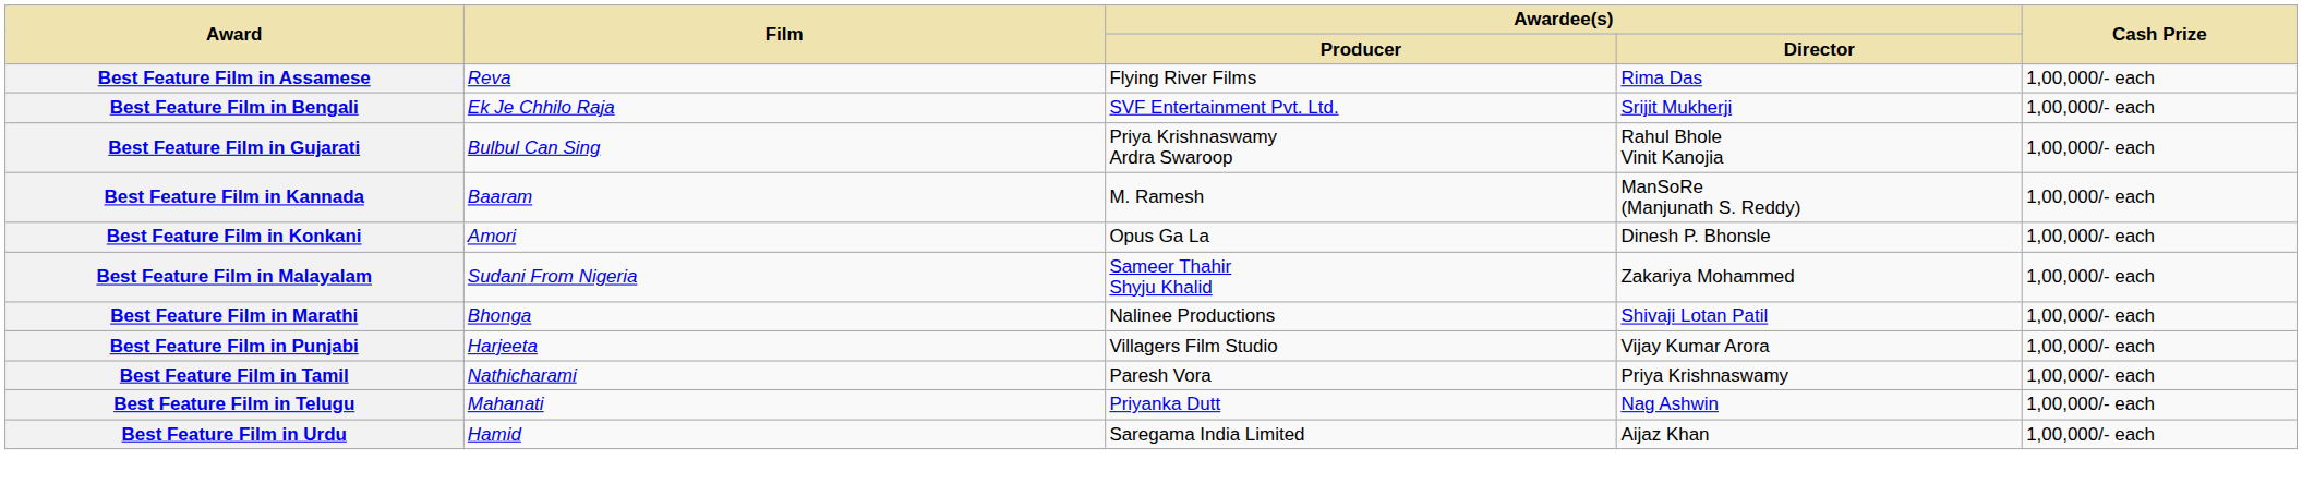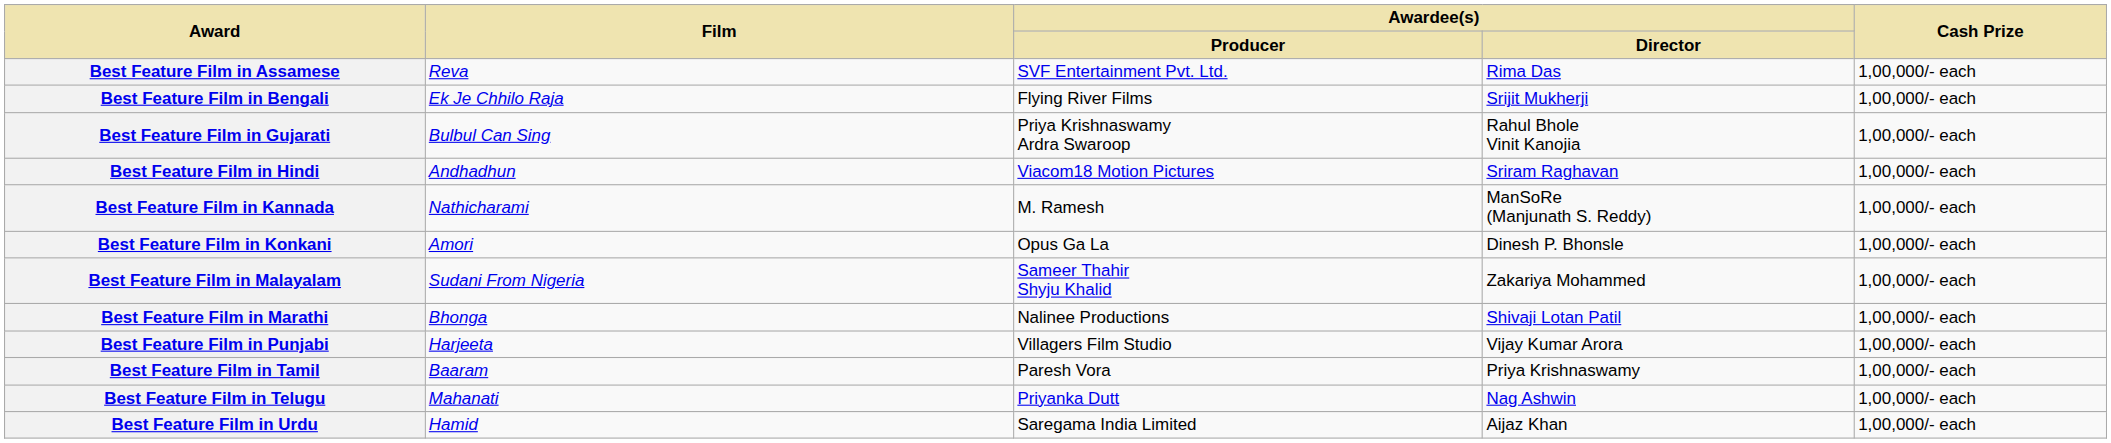 <table class="wikitable plainrowheaders" style="width:100%;">
 <tr>
 <th scope="col" rowspan="2" style="background-color:#EFE4B0;width:20%;">Award</th>
 <th scope="col" rowspan="2" style="background-color:#EFE4B0;width:28%;">Film</th>
 <th scope="col" colspan="2" style="background-color:#EFE4B0;width:40%;">Awardee(s)</th>
 <th scope="col" rowspan="2" style="background-color:#EFE4B0;width:12%;">Cash Prize</th>
 </tr>
 <tr>
 <th scope="col" style="background-color:#EFE4B0;">Producer</th>
 <th scope="col" style="background-color:#EFE4B0;">Director</th>
 </tr>
 <tr>
 <th scope="row"><a href='#'>Best Feature Film in Assamese</a></th>
 <td><em><a href='#'>Reva</a></em></td>
-<td>Flying River Films</td>
+<td><a href='#'>SVF Entertainment Pvt. Ltd.</a></td>
 <td><a href='#'>Rima Das</a></td>
 <td> 1,00,000/- each</td>
 </tr>
 <tr>
 <th scope="row"><a href='#'>Best Feature Film in Bengali</a></th>
 <td><em><a href='#'>Ek Je Chhilo Raja</a></em></td>
-<td><a href='#'>SVF Entertainment Pvt. Ltd.</a></td>
+<td>Flying River Films</td>
 <td><a href='#'>Srijit Mukherji</a></td>
 <td> 1,00,000/- each</td>
 </tr>
 <tr>
 <th scope="row"><a href='#'>Best Feature Film in Gujarati</a></th>
 <td><em><a href='#'>Bulbul Can Sing</a></em></td>
 <td>Priya Krishnaswamy<br>Ardra Swaroop</td>
 <td>Rahul Bhole<br>Vinit Kanojia</td>
 <td> 1,00,000/- each</td>
 </tr>
 <tr>
+<th scope="row"><a href='#'>Best Feature Film in Hindi</a></th>
+<td><em><a href='#'>Andhadhun</a></em></td>
+<td><a href='#'>Viacom18 Motion Pictures</a></td>
+<td><a href='#'>Sriram Raghavan</a></td>
+<td> 1,00,000/- each</td>
+</tr>
+<tr>
 <th scope="row"><a href='#'>Best Feature Film in Kannada</a></th>
-<td><em><a href='#'>Baaram</a></em></td>
+<td><em> <a href='#'>Nathicharami</a></em></td>
 <td>M. Ramesh</td>
 <td>ManSoRe <br> (Manjunath S. Reddy)</td>
 <td> 1,00,000/- each</td>
 </tr>
 <tr>
 <th scope="row"><a href='#'>Best Feature Film in Konkani</a></th>
 <td><em><a href='#'>Amori</a></em></td>
 <td>Opus Ga La</td>
 <td>Dinesh P. Bhonsle</td>
 <td> 1,00,000/- each</td>
 </tr>
 <tr>
 <th scope="row"><a href='#'>Best Feature Film in Malayalam</a></th>
 <td><em> <a href='#'>Sudani From Nigeria</a> </em></td>
 <td><a href='#'>Sameer Thahir</a> <br><a href='#'>Shyju Khalid</a></td>
 <td>Zakariya Mohammed</td>
 <td> 1,00,000/- each</td>
 </tr>
 <tr>
 <th scope="row"><a href='#'>Best Feature Film in Marathi</a></th>
 <td><em><a href='#'>Bhonga</a></em></td>
 <td>Nalinee Productions</td>
 <td><a href='#'>Shivaji Lotan Patil</a></td>
 <td> 1,00,000/- each</td>
 </tr>
 <tr>
 <th scope="row"><a href='#'>Best Feature Film in Punjabi</a></th>
 <td><em><a href='#'>Harjeeta</a></em></td>
 <td>Villagers Film Studio</td>
 <td>Vijay Kumar Arora</td>
 <td> 1,00,000/- each</td>
 </tr>
 <tr>
 <th scope="row"><a href='#'>Best Feature Film in Tamil</a></th>
-<td><em> <a href='#'>Nathicharami</a></em></td>
+<td><em><a href='#'>Baaram</a></em></td>
 <td>Paresh Vora</td>
 <td>Priya Krishnaswamy</td>
 <td> 1,00,000/- each</td>
 </tr>
 <tr>
 <th scope="row"><a href='#'>Best Feature Film in Telugu</a></th>
 <td><em><a href='#'>Mahanati</a></em></td>
 <td><a href='#'>Priyanka Dutt</a></td>
 <td><a href='#'>Nag Ashwin</a></td>
 <td> 1,00,000/- each</td>
 </tr>
 <tr>
 <th scope="row"><a href='#'>Best Feature Film in Urdu</a></th>
 <td><em><a href='#'>Hamid</a></em></td>
 <td>Saregama India Limited</td>
 <td>Aijaz Khan</td>
 <td> 1,00,000/- each</td>
 </tr>
 </table>
